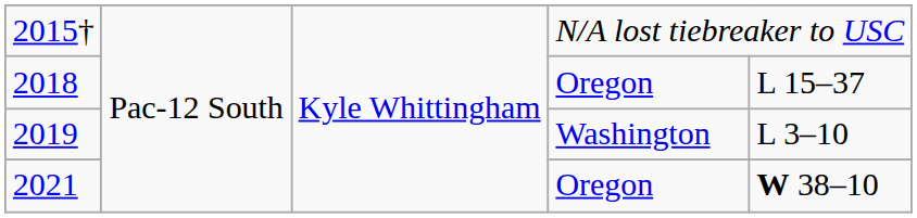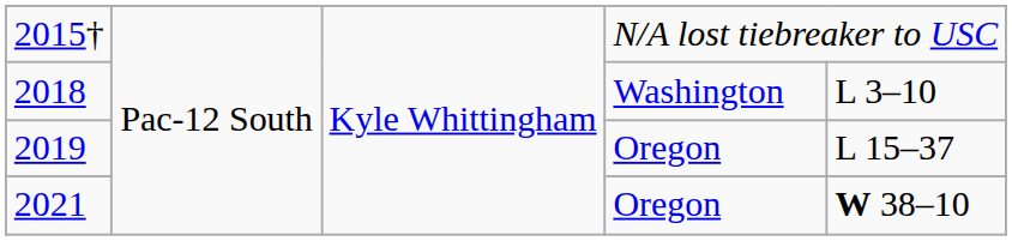 <table class="wikitable">
 <tr>
 <td><a href='#'>2015</a>†</td>
 <td rowspan="5">Pac-12 South</td>
 <td rowspan="5"><a href='#'>Kyle Whittingham</a></td>
 <td colspan=2><em>N/A lost tiebreaker to <a href='#'>USC</a></em></td>
 </tr>
 <tr>
 <td><a href='#'>2018</a></td>
-<td><a href='#'>Oregon</a></td>
-<td>L 15–37</td>
+<td><a href='#'>Washington</a></td>
+<td>L 3–10</td>
 </tr>
 <tr>
 <td><a href='#'>2019</a></td>
-<td><a href='#'>Washington</a></td>
-<td>L 3–10</td>
+<td><a href='#'>Oregon</a></td>
+<td>L 15–37</td>
 </tr>
 <tr>
 <td><a href='#'>2021</a></td>
 <td><a href='#'>Oregon</a></td>
 <td><strong>W</strong> 38–10</td>
 </tr>
 </table>
